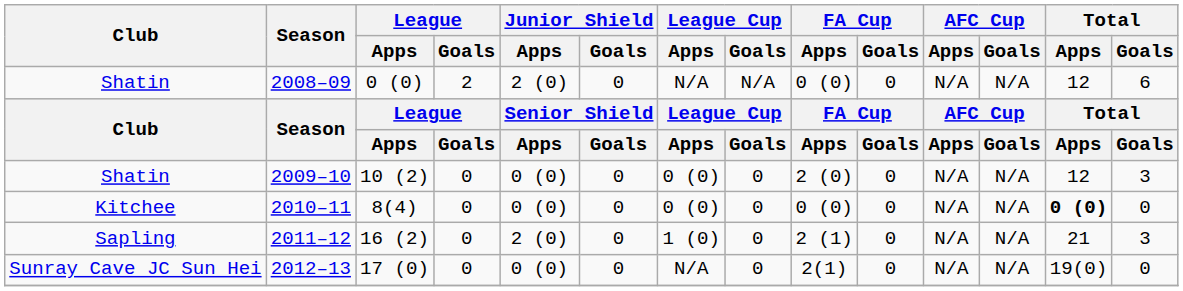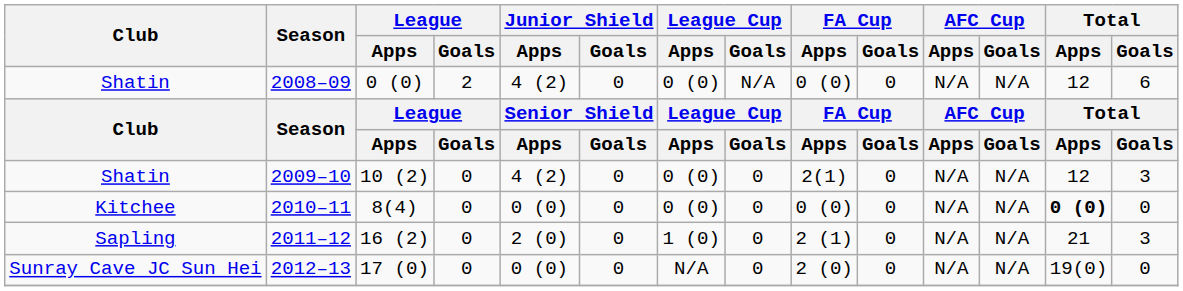 <table class="wikitable" style="text-align: center;">
 <tr>
 <th rowspan="2">Club</th>
 <th rowspan="2">Season</th>
 <th colspan="2"><a href='#'>League</a></th>
 <th colspan="2"><a href='#'>Junior Shield</a></th>
 <th colspan="2"><a href='#'>League Cup</a></th>
 <th colspan="2"><a href='#'>FA Cup</a></th>
 <th colspan="2"><a href='#'>AFC Cup</a></th>
 <th colspan="2">Total</th>
 </tr>
 <tr>
 <th>Apps</th>
 <th>Goals</th>
 <th>Apps</th>
 <th>Goals</th>
 <th>Apps</th>
 <th>Goals</th>
 <th>Apps</th>
 <th>Goals</th>
 <th>Apps</th>
 <th>Goals</th>
 <th>Apps</th>
 <th>Goals</th>
 </tr>
 <tr>
 <td rowspan="1" valign="top"><a href='#'>Shatin</a></td>
 <td><a href='#'>2008–09</a></td>
 <td>0 (0)</td>
 <td>2</td>
-<td>2 (0)</td>
+<td>4 (2)</td>
 <td>0</td>
-<td>N/A</td>
+<td>0 (0)</td>
 <td>N/A</td>
 <td>0 (0)</td>
 <td>0</td>
 <td>N/A</td>
 <td>N/A</td>
 <td>12</td>
 <td>6</td>
 </tr>
 <tr>
 <th rowspan="2">Club</th>
 <th rowspan="2">Season</th>
 <th colspan="2"><a href='#'>League</a></th>
 <th colspan="2"><a href='#'>Senior Shield</a></th>
 <th colspan="2"><a href='#'>League Cup</a></th>
 <th colspan="2"><a href='#'>FA Cup</a></th>
 <th colspan="2"><a href='#'>AFC Cup</a></th>
 <th colspan="2">Total</th>
 </tr>
 <tr>
 <th>Apps</th>
 <th>Goals</th>
 <th>Apps</th>
 <th>Goals</th>
 <th>Apps</th>
 <th>Goals</th>
 <th>Apps</th>
 <th>Goals</th>
 <th>Apps</th>
 <th>Goals</th>
 <th>Apps</th>
 <th>Goals</th>
 </tr>
 <tr>
 <td rowspan="1" valign="top"><a href='#'>Shatin</a></td>
 <td><a href='#'>2009–10</a></td>
 <td>10 (2)</td>
 <td>0</td>
-<td>0 (0)</td>
+<td>4 (2)</td>
 <td>0</td>
 <td>0 (0)</td>
 <td>0</td>
-<td>2 (0)</td>
+<td>2(1)</td>
 <td>0</td>
 <td>N/A</td>
 <td>N/A</td>
 <td>12</td>
 <td>3</td>
 </tr>
 <tr>
 <td rowspan="1" valign="top"><a href='#'>Kitchee</a></td>
 <td><a href='#'>2010–11</a></td>
 <td>8(4)</td>
 <td>0</td>
 <td>0 (0)</td>
 <td>0</td>
 <td>0 (0)</td>
 <td>0</td>
 <td>0 (0)</td>
 <td>0</td>
 <td>N/A</td>
 <td>N/A</td>
 <td><strong>0 (0)</strong></td>
 <td>0</td>
 </tr>
 <tr>
 <td rowspan="1" valign="top"><a href='#'>Sapling</a></td>
 <td><a href='#'>2011–12</a></td>
 <td>16 (2)</td>
 <td>0</td>
 <td>2 (0)</td>
 <td>0</td>
 <td>1 (0)</td>
 <td>0</td>
 <td>2 (1)</td>
 <td>0</td>
 <td>N/A</td>
 <td>N/A</td>
 <td>21</td>
 <td>3</td>
 </tr>
 <tr>
 <td rowspan="1" valign="top"><a href='#'>Sunray Cave JC Sun Hei</a></td>
 <td><a href='#'>2012–13</a></td>
 <td>17 (0)</td>
 <td>0</td>
 <td>0 (0)</td>
 <td>0</td>
 <td>N/A</td>
 <td>0</td>
-<td>2(1)</td>
+<td>2 (0)</td>
 <td>0</td>
 <td>N/A</td>
 <td>N/A</td>
 <td>19(0)</td>
 <td>0</td>
 </tr>
 <tr>
 </tr>
 </table>
